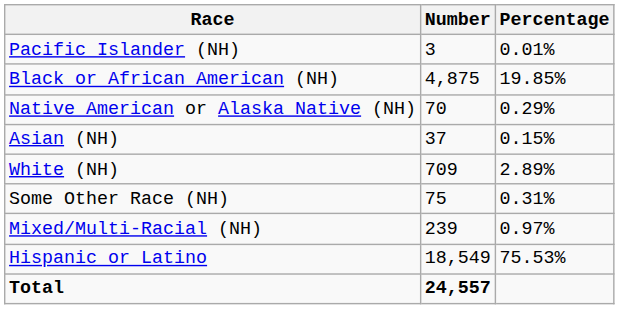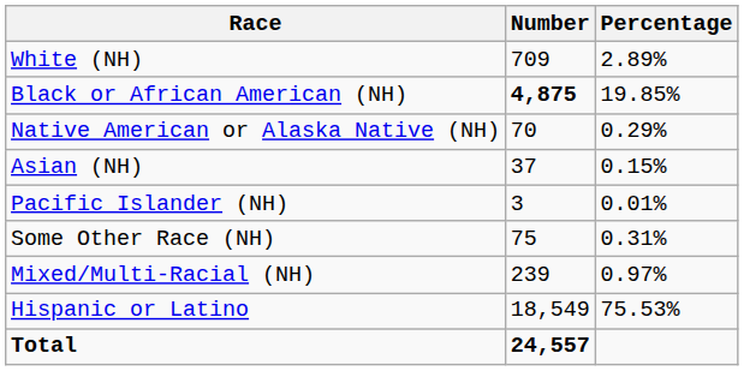 <table class="wikitable">
 <tr>
 <th>Race</th>
 <th>Number</th>
 <th>Percentage</th>
 </tr>
 <tr>
-<td><a href='#'>Pacific Islander</a> (NH)</td>
-<td>3</td>
-<td>0.01%</td>
+<td><a href='#'>White</a> (NH)</td>
+<td>709</td>
+<td>2.89%</td>
 </tr>
 <tr>
 <td><a href='#'>Black or African American</a> (NH)</td>
-<td>4,875</td>
+<td><strong>4,875</strong></td>
 <td>19.85%</td>
 </tr>
 <tr>
 <td><a href='#'>Native American</a> or <a href='#'>Alaska Native</a> (NH)</td>
 <td>70</td>
 <td>0.29%</td>
 </tr>
 <tr>
 <td><a href='#'>Asian</a> (NH)</td>
 <td>37</td>
 <td>0.15%</td>
 </tr>
 <tr>
-<td><a href='#'>White</a> (NH)</td>
-<td>709</td>
-<td>2.89%</td>
+<td><a href='#'>Pacific Islander</a> (NH)</td>
+<td>3</td>
+<td>0.01%</td>
 </tr>
 <tr>
 <td>Some Other Race (NH)</td>
 <td>75</td>
 <td>0.31%</td>
 </tr>
 <tr>
 <td><a href='#'>Mixed/Multi-Racial</a> (NH)</td>
 <td>239</td>
 <td>0.97%</td>
 </tr>
 <tr>
 <td><a href='#'>Hispanic or Latino</a></td>
 <td>18,549</td>
 <td>75.53%</td>
 </tr>
 <tr>
 <td><strong>Total</strong></td>
 <td><strong>24,557</strong></td>
 <td></td>
 </tr>
 </table>
